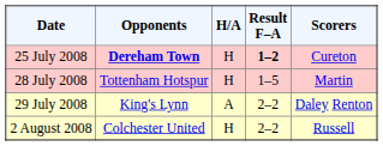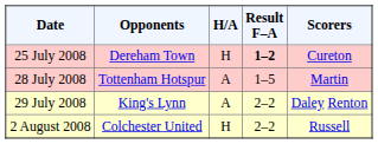 <table border="2" cellpadding="4" style="border-collapse:collapse; text-align:center;">
 <tr bgcolor="#f0f6ff">
 <th>Date</th>
 <th>Opponents</th>
 <th>H/A</th>
 <th>Result<br>F–A</th>
 <th>Scorers</th>
 </tr>
 <tr bgcolor=#FFCCCC>
 <td>25 July 2008</td>
-<td><strong><a href='#'>Dereham Town</a></strong></td>
+<td><a href='#'>Dereham Town</a></td>
 <td>H</td>
 <td><strong>1–2</strong></td>
 <td><a href='#'>Cureton</a> </td>
 </tr>
 <tr bgcolor=#FFCCCC>
 <td>28 July 2008</td>
 <td><a href='#'>Tottenham Hotspur</a></td>
-<td>H</td>
+<td>A</td>
 <td>1–5</td>
 <td><a href='#'>Martin</a> </td>
 </tr>
 <tr bgcolor=#FFFFCC>
 <td>29 July 2008</td>
 <td><a href='#'>King's Lynn</a></td>
 <td>A</td>
 <td>2–2</td>
 <td><a href='#'>Daley</a>  <a href='#'>Renton</a> </td>
 </tr>
 <tr bgcolor=#FFFFCC>
 <td>2 August 2008</td>
 <td><a href='#'>Colchester United</a></td>
 <td>H</td>
 <td>2–2</td>
 <td><a href='#'>Russell</a> </td>
 </tr>
 </table>
